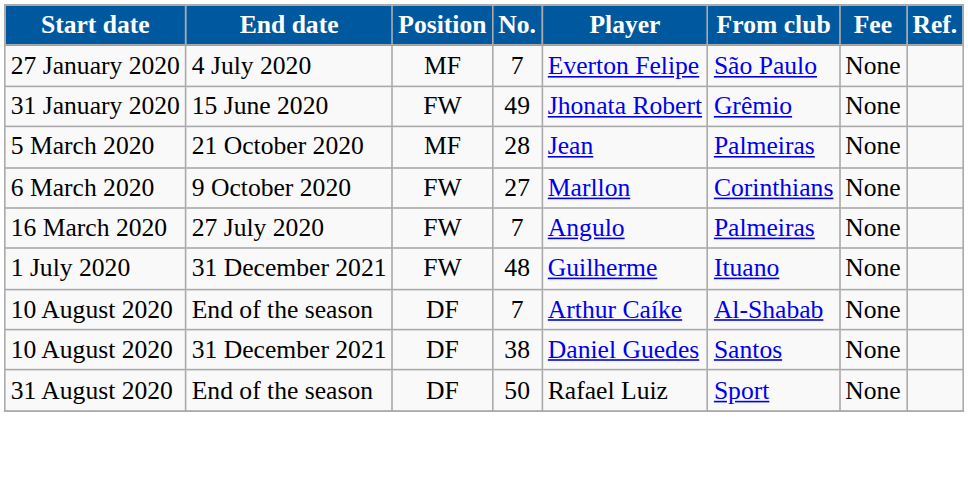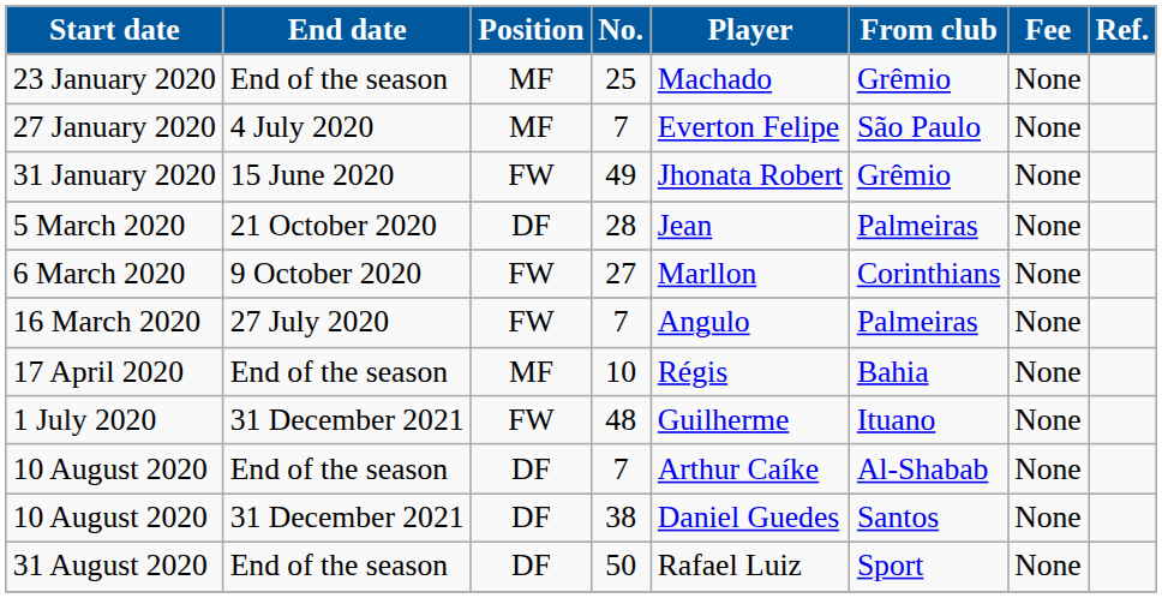 <table class="wikitable sortable">
 <tr>
 <th style="background:#00599F; color:white;"><strong>Start date</strong></th>
 <th style="background:#00599F; color:white;"><strong>End date</strong></th>
 <th style="background:#00599F; color:white;"><strong>Position</strong></th>
 <th style="background:#00599F; color:white;"><strong>No.</strong></th>
 <th style="background:#00599F; color:white;"><strong>Player</strong></th>
 <th style="background:#00599F; color:white;"><strong>From club</strong></th>
 <th style="background:#00599F; color:white;"><strong>Fee</strong></th>
 <th style="background:#00599F; color:white;"><strong>Ref.</strong></th>
+</tr>
+<tr>
+<td>23 January 2020</td>
+<td>End of the season</td>
+<td style="text-align:center;">MF</td>
+<td style="text-align:center;">25</td>
+<td style="text-align:left;"> <a href='#'>Machado</a></td>
+<td style="text-align:left;"> <a href='#'>Grêmio</a></td>
+<td>None</td>
+<td></td>
 </tr>
 <tr>
 <td>27 January 2020</td>
 <td>4 July 2020</td>
 <td style="text-align:center;">MF</td>
 <td style="text-align:center;">7</td>
 <td style="text-align:left;"> <a href='#'>Everton Felipe</a></td>
 <td style="text-align:left;"> <a href='#'>São Paulo</a></td>
 <td>None</td>
 <td></td>
 </tr>
 <tr>
 <td>31 January 2020</td>
 <td>15 June 2020</td>
 <td style="text-align:center;">FW</td>
 <td style="text-align:center;">49</td>
 <td style="text-align:left;"> <a href='#'>Jhonata Robert</a></td>
 <td style="text-align:left;"> <a href='#'>Grêmio</a></td>
 <td>None</td>
 <td></td>
 </tr>
 <tr>
 <td>5 March 2020</td>
 <td>21 October 2020</td>
-<td style="text-align:center;">MF</td>
+<td style="text-align:center;">DF</td>
 <td style="text-align:center;">28</td>
 <td style="text-align:left;"> <a href='#'>Jean</a></td>
 <td style="text-align:left;"> <a href='#'>Palmeiras</a></td>
 <td>None</td>
 <td></td>
 </tr>
 <tr>
 <td>6 March 2020</td>
 <td>9 October 2020</td>
 <td style="text-align:center;">FW</td>
 <td style="text-align:center;">27</td>
 <td style="text-align:left;"> <a href='#'>Marllon</a></td>
 <td style="text-align:left;"> <a href='#'>Corinthians</a></td>
 <td>None</td>
 <td></td>
 </tr>
 <tr>
 <td>16 March 2020</td>
 <td>27 July 2020</td>
 <td style="text-align:center;">FW</td>
 <td style="text-align:center;">7</td>
 <td style="text-align:left;"> <a href='#'>Angulo</a></td>
 <td style="text-align:left;"> <a href='#'>Palmeiras</a></td>
+<td>None</td>
+<td></td>
+</tr>
+<tr>
+<td>17 April 2020</td>
+<td>End of the season</td>
+<td style="text-align:center;">MF</td>
+<td style="text-align:center;">10</td>
+<td style="text-align:left;"> <a href='#'>Régis</a></td>
+<td style="text-align:left;"> <a href='#'>Bahia</a></td>
 <td>None</td>
 <td></td>
 </tr>
 <tr>
 <td>1 July 2020</td>
 <td>31 December 2021</td>
 <td style="text-align:center;">FW</td>
 <td style="text-align:center;">48</td>
 <td style="text-align:left;"> <a href='#'>Guilherme</a></td>
 <td style="text-align:left;"> <a href='#'>Ituano</a></td>
 <td>None</td>
 <td></td>
 </tr>
 <tr>
 <td>10 August 2020</td>
 <td>End of the season</td>
 <td style="text-align:center;">DF</td>
 <td style="text-align:center;">7</td>
 <td style="text-align:left;"> <a href='#'>Arthur Caíke</a></td>
 <td style="text-align:left;"> <a href='#'>Al-Shabab</a></td>
 <td>None</td>
 <td></td>
 </tr>
 <tr>
 <td>10 August 2020</td>
 <td>31 December 2021</td>
 <td style="text-align:center;">DF</td>
 <td style="text-align:center;">38</td>
 <td style="text-align:left;"> <a href='#'>Daniel Guedes</a></td>
 <td style="text-align:left;"> <a href='#'>Santos</a></td>
 <td>None</td>
 <td></td>
 </tr>
 <tr>
 <td>31 August 2020</td>
 <td>End of the season</td>
 <td style="text-align:center;">DF</td>
 <td style="text-align:center;">50</td>
 <td style="text-align:left;"> Rafael Luiz</td>
 <td style="text-align:left;"> <a href='#'>Sport</a></td>
 <td>None</td>
 <td></td>
 </tr>
 <tr>
 </tr>
 </table>
